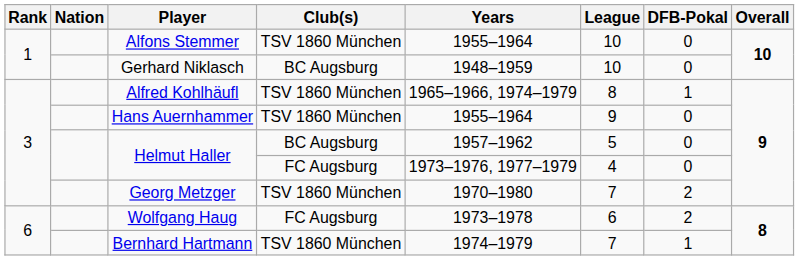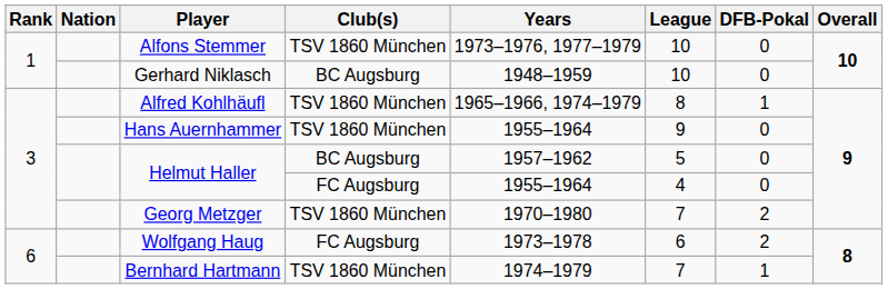 <table class="wikitable sortable" style="text-align:center; margin-left:1em; font-size:85%;">
 <tr>
 <th>Rank</th>
 <th>Nation</th>
 <th>Player</th>
 <th>Club(s)</th>
 <th>Years</th>
 <th>League</th>
 <th>DFB-Pokal</th>
 <th>Overall</th>
 </tr>
 <tr>
 <td rowspan=2>1</td>
 <td></td>
 <td><a href='#'>Alfons Stemmer</a></td>
 <td>TSV 1860 München</td>
-<td>1955–1964</td>
+<td>1973–1976, 1977–1979</td>
 <td>10</td>
 <td>0</td>
 <td rowspan=2><strong>10</strong></td>
 </tr>
 <tr>
 <td></td>
 <td>Gerhard Niklasch</td>
 <td>BC Augsburg</td>
 <td>1948–1959</td>
 <td>10</td>
 <td>0</td>
 </tr>
 <tr>
 <td rowspan=5>3</td>
 <td></td>
 <td><a href='#'>Alfred Kohlhäufl</a></td>
 <td>TSV 1860 München</td>
 <td>1965–1966, 1974–1979</td>
 <td>8</td>
 <td>1</td>
 <td rowspan=5><strong>9</strong></td>
 </tr>
 <tr>
 <td></td>
 <td><a href='#'>Hans Auernhammer</a></td>
 <td>TSV 1860 München</td>
 <td>1955–1964</td>
 <td>9</td>
 <td>0</td>
 </tr>
 <tr>
 <td rowspan=2></td>
 <td rowspan=2><a href='#'>Helmut Haller</a></td>
 <td>BC Augsburg</td>
 <td>1957–1962</td>
 <td>5</td>
 <td>0</td>
 </tr>
 <tr>
 <td>FC Augsburg</td>
-<td>1973–1976, 1977–1979</td>
+<td>1955–1964</td>
 <td>4</td>
 <td>0</td>
 </tr>
 <tr>
 <td></td>
 <td><a href='#'>Georg Metzger</a></td>
 <td>TSV 1860 München</td>
 <td>1970–1980</td>
 <td>7</td>
 <td>2</td>
 </tr>
 <tr>
 <td rowspan=2>6</td>
 <td></td>
 <td><a href='#'>Wolfgang Haug</a></td>
 <td>FC Augsburg</td>
 <td>1973–1978</td>
 <td>6</td>
 <td>2</td>
 <td rowspan=2><strong>8</strong></td>
 </tr>
 <tr>
 <td></td>
 <td><a href='#'>Bernhard Hartmann</a></td>
 <td>TSV 1860 München</td>
 <td>1974–1979</td>
 <td>7</td>
 <td>1</td>
 </tr>
 </table>
